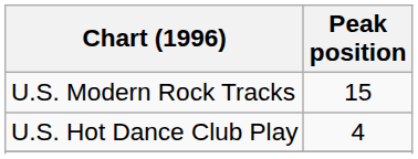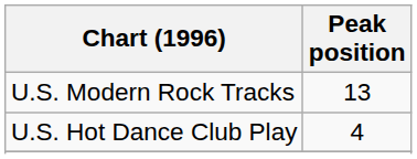 <table class="wikitable">
 <tr>
 <th align="left">Chart (1996)</th>
 <th align="left">Peak<br>position</th>
 </tr>
 <tr>
 <td align="left">U.S. Modern Rock Tracks</td>
-<td align="center">15</td>
+<td align="center">13</td>
 </tr>
 <tr>
 <td align="left">U.S. Hot Dance Club Play</td>
 <td align="center">4</td>
 </tr>
 <tr>
 </tr>
 <tr>
 </tr>
 </table>
